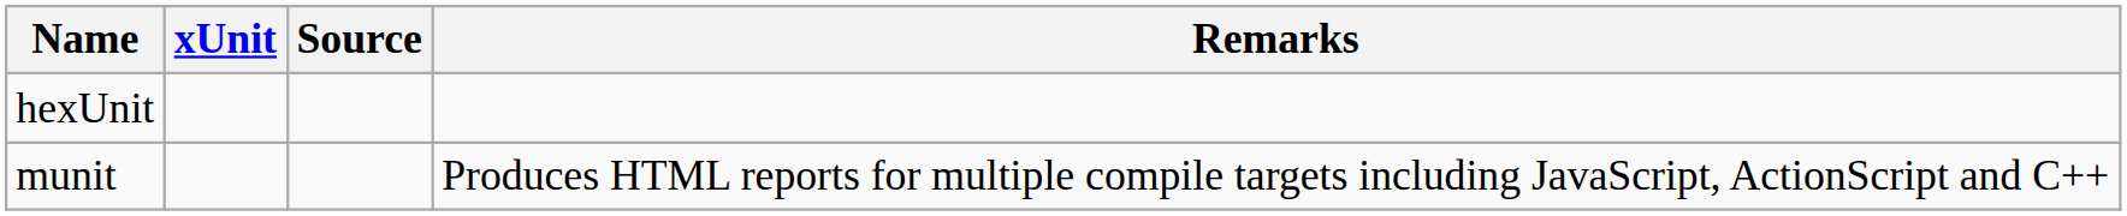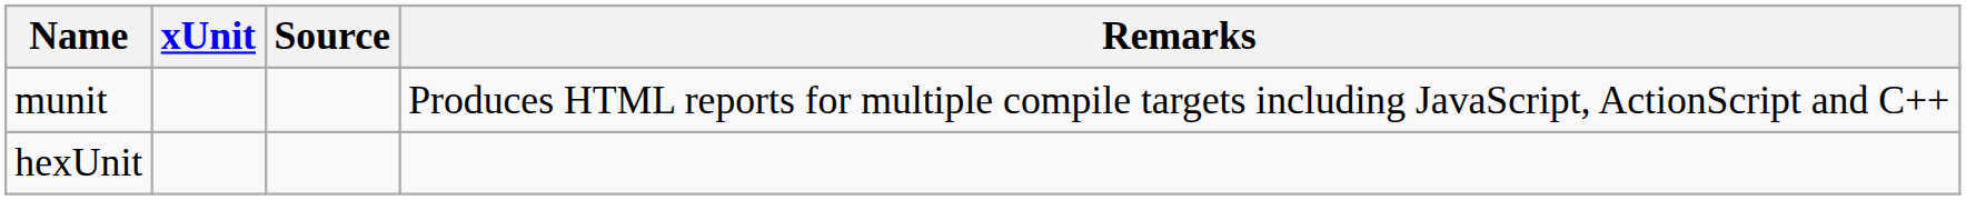 <table class="wikitable sortable">
 <tr>
 <th>Name</th>
 <th><a href='#'>xUnit</a></th>
 <th>Source</th>
 <th>Remarks</th>
 </tr>
 <tr>
+<td>munit</td>
+<td></td>
+<td></td>
+<td>Produces HTML reports for multiple compile targets including JavaScript, ActionScript and C++</td>
+</tr>
+<tr>
 <td>hexUnit</td>
 <td></td>
 <td></td>
 <td></td>
 </tr>
-<tr>
-<td>munit</td>
-<td></td>
-<td></td>
-<td>Produces HTML reports for multiple compile targets including JavaScript, ActionScript and C++</td>
-</tr>
 </table>
